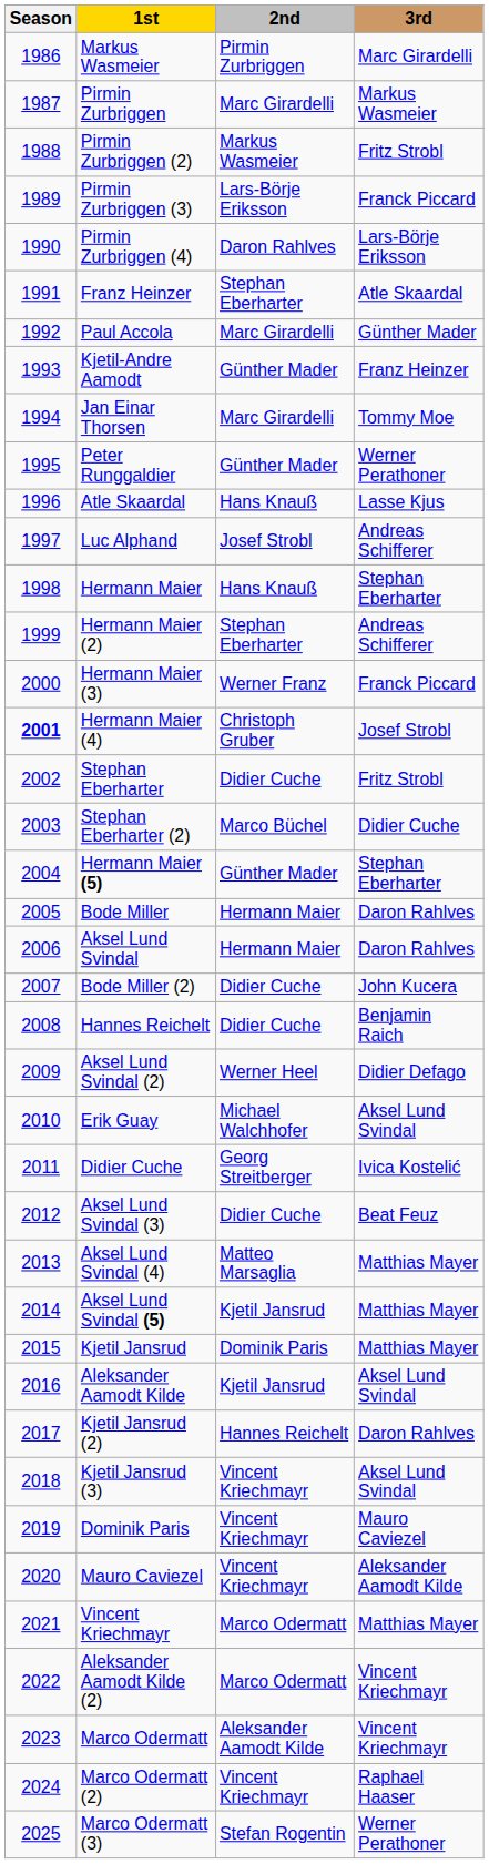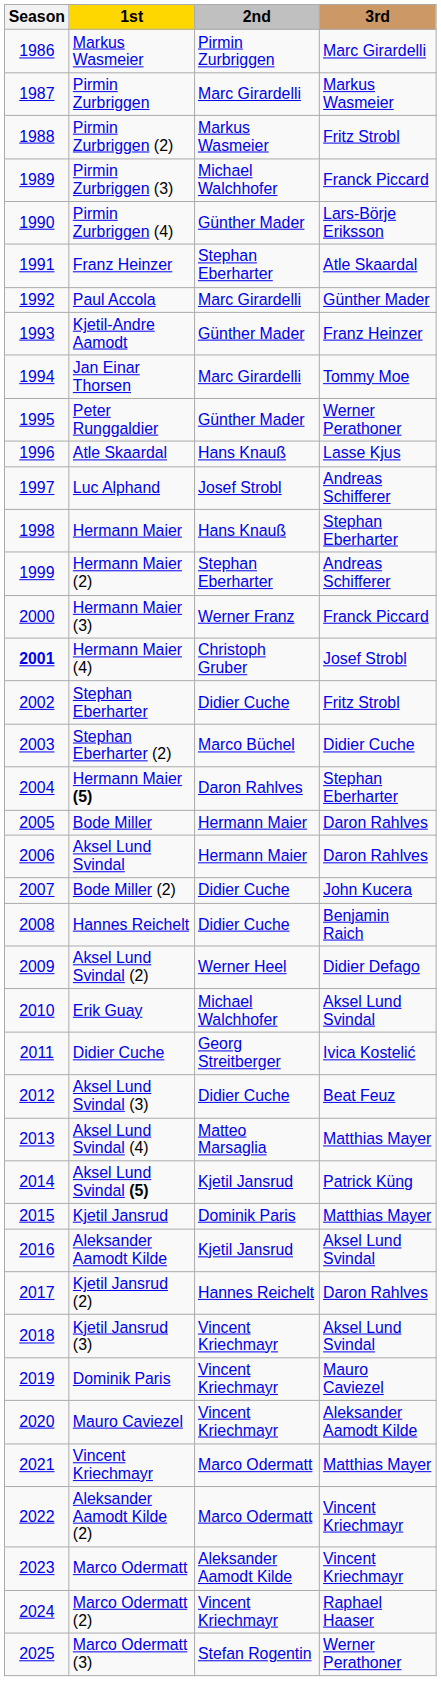 <table class="wikitable" width=70% style="font-size:100%; style="text-align:left;">
 <tr style="background-color:#EDEDED;">
 <th style="background: hintergrundfarbe6; width:15%">Season</th>
 <th style="background:    gold; width:29%">1st</th>
 <th style="background:  silver; width:29%">2nd</th>
 <th style="background: #CC9966; width:29%">3rd</th>
 </tr>
 <tr>
 <td align=center><a href='#'>1986</a></td>
 <td> <a href='#'>Markus Wasmeier</a></td>
 <td> <a href='#'>Pirmin Zurbriggen</a></td>
 <td> <a href='#'>Marc Girardelli</a></td>
 </tr>
 <tr>
 <td align=center><a href='#'>1987</a></td>
 <td> <a href='#'>Pirmin Zurbriggen</a></td>
 <td> <a href='#'>Marc Girardelli</a></td>
 <td> <a href='#'>Markus Wasmeier</a></td>
 </tr>
 <tr>
 <td align=center><a href='#'>1988</a></td>
 <td> <a href='#'>Pirmin Zurbriggen</a> (2)</td>
 <td> <a href='#'>Markus Wasmeier</a></td>
 <td> <a href='#'>Fritz Strobl</a></td>
 </tr>
 <tr>
 <td align=center><a href='#'>1989</a></td>
 <td> <a href='#'>Pirmin Zurbriggen</a> (3)</td>
-<td> <a href='#'>Lars-Börje Eriksson</a></td>
+<td> <a href='#'>Michael Walchhofer</a></td>
 <td> <a href='#'>Franck Piccard</a></td>
 </tr>
 <tr>
 <td align=center><a href='#'>1990</a></td>
 <td> <a href='#'>Pirmin Zurbriggen</a> (4)</td>
-<td> <a href='#'>Daron Rahlves</a></td>
+<td> <a href='#'>Günther Mader</a></td>
 <td> <a href='#'>Lars-Börje Eriksson</a></td>
 </tr>
 <tr>
 <td align=center><a href='#'>1991</a></td>
 <td> <a href='#'>Franz Heinzer</a></td>
 <td> <a href='#'>Stephan Eberharter</a></td>
 <td> <a href='#'>Atle Skaardal</a></td>
 </tr>
 <tr>
 <td align=center><a href='#'>1992</a></td>
 <td> <a href='#'>Paul Accola</a></td>
 <td> <a href='#'>Marc Girardelli</a></td>
 <td> <a href='#'>Günther Mader</a></td>
 </tr>
 <tr>
 <td align=center><a href='#'>1993</a></td>
 <td> <a href='#'>Kjetil-Andre Aamodt</a></td>
 <td> <a href='#'>Günther Mader</a></td>
 <td> <a href='#'>Franz Heinzer</a></td>
 </tr>
 <tr>
 <td align=center><a href='#'>1994</a></td>
 <td> <a href='#'>Jan Einar Thorsen</a></td>
 <td> <a href='#'>Marc Girardelli</a></td>
 <td> <a href='#'>Tommy Moe</a></td>
 </tr>
 <tr>
 <td align=center><a href='#'>1995</a></td>
 <td> <a href='#'>Peter Runggaldier</a></td>
 <td> <a href='#'>Günther Mader</a></td>
 <td> <a href='#'>Werner Perathoner</a></td>
 </tr>
 <tr>
 <td align=center><a href='#'>1996</a></td>
 <td> <a href='#'>Atle Skaardal</a></td>
 <td> <a href='#'>Hans Knauß</a></td>
 <td> <a href='#'>Lasse Kjus</a></td>
 </tr>
 <tr>
 <td align=center><a href='#'>1997</a></td>
 <td> <a href='#'>Luc Alphand</a></td>
 <td> <a href='#'>Josef Strobl</a></td>
 <td> <a href='#'>Andreas Schifferer</a></td>
 </tr>
 <tr>
 <td align=center><a href='#'>1998</a></td>
 <td> <a href='#'>Hermann Maier</a></td>
 <td> <a href='#'>Hans Knauß</a></td>
 <td> <a href='#'>Stephan Eberharter</a></td>
 </tr>
 <tr>
 <td align=center><a href='#'>1999</a></td>
 <td> <a href='#'>Hermann Maier</a> (2)</td>
 <td> <a href='#'>Stephan Eberharter</a></td>
 <td> <a href='#'>Andreas Schifferer</a></td>
 </tr>
 <tr>
 <td align=center><a href='#'>2000</a></td>
 <td> <a href='#'>Hermann Maier</a> (3)</td>
 <td> <a href='#'>Werner Franz</a></td>
 <td> <a href='#'>Franck Piccard</a></td>
 </tr>
 <tr>
 <td align=center><strong><a href='#'>2001</a></strong></td>
 <td> <a href='#'>Hermann Maier</a> (4)</td>
 <td> <a href='#'>Christoph Gruber</a></td>
 <td> <a href='#'>Josef Strobl</a></td>
 </tr>
 <tr>
 <td align=center><a href='#'>2002</a></td>
 <td> <a href='#'>Stephan Eberharter</a></td>
 <td> <a href='#'>Didier Cuche</a></td>
 <td> <a href='#'>Fritz Strobl</a></td>
 </tr>
 <tr>
 <td align=center><a href='#'>2003</a></td>
 <td> <a href='#'>Stephan Eberharter</a> (2)</td>
 <td> <a href='#'>Marco Büchel</a></td>
 <td> <a href='#'>Didier Cuche</a></td>
 </tr>
 <tr>
 <td align=center><a href='#'>2004</a></td>
 <td> <a href='#'>Hermann Maier</a> <strong>(5)</strong></td>
-<td> <a href='#'>Günther Mader</a></td>
+<td> <a href='#'>Daron Rahlves</a></td>
 <td> <a href='#'>Stephan Eberharter</a></td>
 </tr>
 <tr>
 <td align=center><a href='#'>2005</a></td>
 <td> <a href='#'>Bode Miller</a></td>
 <td> <a href='#'>Hermann Maier</a></td>
 <td> <a href='#'>Daron Rahlves</a></td>
 </tr>
 <tr>
 <td align=center><a href='#'>2006</a></td>
 <td> <a href='#'>Aksel Lund Svindal</a></td>
 <td> <a href='#'>Hermann Maier</a></td>
 <td> <a href='#'>Daron Rahlves</a></td>
 </tr>
 <tr>
 <td align=center><a href='#'>2007</a></td>
 <td> <a href='#'>Bode Miller</a> (2)</td>
 <td> <a href='#'>Didier Cuche</a></td>
 <td> <a href='#'>John Kucera</a></td>
 </tr>
 <tr>
 <td align=center><a href='#'>2008</a></td>
 <td> <a href='#'>Hannes Reichelt</a></td>
 <td> <a href='#'>Didier Cuche</a></td>
 <td> <a href='#'>Benjamin Raich</a></td>
 </tr>
 <tr>
 <td align=center><a href='#'>2009</a></td>
 <td> <a href='#'>Aksel Lund Svindal</a> (2)</td>
 <td> <a href='#'>Werner Heel</a></td>
 <td> <a href='#'>Didier Defago</a></td>
 </tr>
 <tr>
 <td align=center><a href='#'>2010</a></td>
 <td> <a href='#'>Erik Guay</a></td>
 <td> <a href='#'>Michael Walchhofer</a></td>
 <td> <a href='#'>Aksel Lund Svindal</a></td>
 </tr>
 <tr>
 <td align=center><a href='#'>2011</a></td>
 <td> <a href='#'>Didier Cuche</a></td>
 <td> <a href='#'>Georg Streitberger</a></td>
 <td> <a href='#'>Ivica Kostelić</a></td>
 </tr>
 <tr>
 <td align=center><a href='#'>2012</a></td>
 <td> <a href='#'>Aksel Lund Svindal</a> (3)</td>
 <td> <a href='#'>Didier Cuche</a></td>
 <td> <a href='#'>Beat Feuz</a></td>
 </tr>
 <tr>
 <td align=center><a href='#'>2013</a></td>
 <td> <a href='#'>Aksel Lund Svindal</a> (4)</td>
 <td> <a href='#'>Matteo Marsaglia</a></td>
 <td> <a href='#'>Matthias Mayer</a></td>
 </tr>
 <tr>
 <td align=center><a href='#'>2014</a></td>
 <td> <a href='#'>Aksel Lund Svindal</a> <strong>(5)</strong></td>
 <td> <a href='#'>Kjetil Jansrud</a></td>
-<td> <a href='#'>Matthias Mayer</a></td>
+<td> <a href='#'>Patrick Küng</a></td>
 </tr>
 <tr>
 <td align=center><a href='#'>2015</a></td>
 <td> <a href='#'>Kjetil Jansrud</a></td>
 <td> <a href='#'>Dominik Paris</a></td>
 <td> <a href='#'>Matthias Mayer</a></td>
 </tr>
 <tr>
 <td align=center><a href='#'>2016</a></td>
 <td> <a href='#'>Aleksander Aamodt Kilde</a></td>
 <td> <a href='#'>Kjetil Jansrud</a></td>
 <td> <a href='#'>Aksel Lund Svindal</a></td>
 </tr>
 <tr>
 <td align=center><a href='#'>2017</a></td>
 <td> <a href='#'>Kjetil Jansrud</a> (2)</td>
 <td> <a href='#'>Hannes Reichelt</a></td>
 <td> <a href='#'>Daron Rahlves</a></td>
 </tr>
 <tr>
 <td align=center><a href='#'>2018</a></td>
 <td> <a href='#'>Kjetil Jansrud</a> (3)</td>
 <td> <a href='#'>Vincent Kriechmayr</a></td>
 <td> <a href='#'>Aksel Lund Svindal</a></td>
 </tr>
 <tr>
 <td align=center><a href='#'>2019</a></td>
 <td> <a href='#'>Dominik Paris</a></td>
 <td> <a href='#'>Vincent Kriechmayr</a></td>
 <td> <a href='#'>Mauro Caviezel</a></td>
 </tr>
 <tr>
 <td align=center><a href='#'>2020</a></td>
 <td> <a href='#'>Mauro Caviezel</a></td>
 <td> <a href='#'>Vincent Kriechmayr</a></td>
 <td> <a href='#'>Aleksander Aamodt Kilde</a></td>
 </tr>
 <tr>
 <td align=center><a href='#'>2021</a></td>
 <td> <a href='#'>Vincent Kriechmayr</a></td>
 <td> <a href='#'>Marco Odermatt</a></td>
 <td> <a href='#'>Matthias Mayer</a></td>
 </tr>
 <tr>
 <td align=center><a href='#'>2022</a></td>
 <td> <a href='#'>Aleksander Aamodt Kilde</a> (2)</td>
 <td> <a href='#'>Marco Odermatt</a></td>
 <td> <a href='#'>Vincent Kriechmayr</a></td>
 </tr>
 <tr>
 <td align=center><a href='#'>2023</a></td>
 <td> <a href='#'>Marco Odermatt</a></td>
 <td> <a href='#'>Aleksander Aamodt Kilde</a></td>
 <td> <a href='#'>Vincent Kriechmayr</a></td>
 </tr>
 <tr>
 <td align=center><a href='#'>2024</a></td>
 <td> <a href='#'>Marco Odermatt</a> (2)</td>
 <td> <a href='#'>Vincent Kriechmayr</a></td>
 <td> <a href='#'>Raphael Haaser</a></td>
 </tr>
 <tr>
 <td align=center><a href='#'>2025</a></td>
 <td> <a href='#'>Marco Odermatt</a> (3)</td>
 <td> <a href='#'>Stefan Rogentin</a></td>
 <td> <a href='#'>Werner Perathoner</a></td>
 </tr>
 </table>
